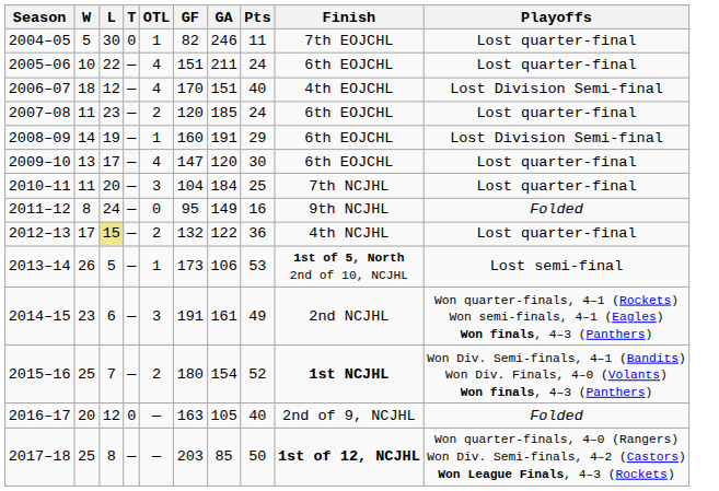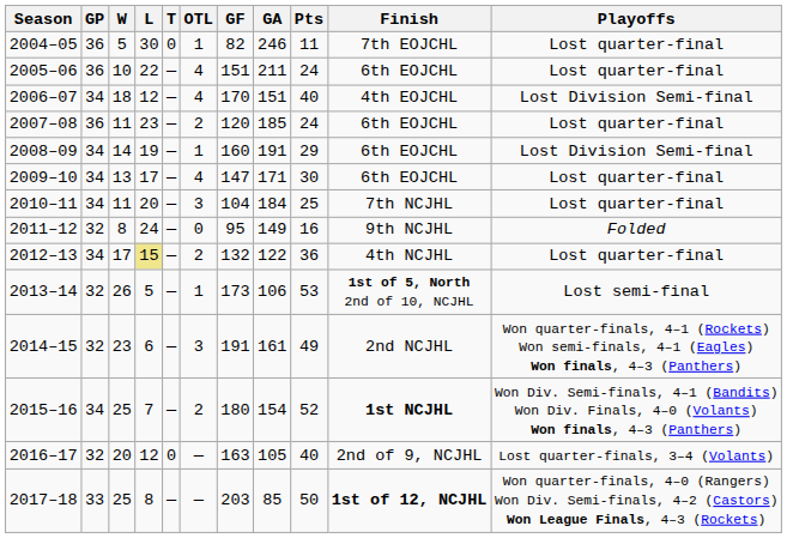 <table class="wikitable" style="text-align:center">
 <tr>
 <th>Season</th>
+<th>GP</th>
 <th>W</th>
 <th>L</th>
 <th>T</th>
 <th>OTL</th>
 <th>GF</th>
 <th>GA</th>
 <th>Pts</th>
 <th>Finish</th>
 <th>Playoffs</th>
 </tr>
 <tr>
 <td>2004–05</td>
+<td>36</td>
 <td>5</td>
 <td>30</td>
 <td>0</td>
 <td>1</td>
 <td>82</td>
 <td>246</td>
 <td>11</td>
 <td>7th EOJCHL</td>
 <td>Lost quarter-final</td>
 </tr>
 <tr>
 <td>2005–06</td>
+<td>36</td>
 <td>10</td>
 <td>22</td>
 <td>—</td>
 <td>4</td>
 <td>151</td>
 <td>211</td>
 <td>24</td>
 <td>6th EOJCHL</td>
 <td>Lost quarter-final</td>
 </tr>
 <tr>
 <td>2006–07</td>
+<td>34</td>
 <td>18</td>
 <td>12</td>
 <td>—</td>
 <td>4</td>
 <td>170</td>
 <td>151</td>
 <td>40</td>
 <td>4th EOJCHL</td>
 <td>Lost Division Semi-final</td>
 </tr>
 <tr>
 <td>2007–08</td>
+<td>36</td>
 <td>11</td>
 <td>23</td>
 <td>—</td>
 <td>2</td>
 <td>120</td>
 <td>185</td>
 <td>24</td>
 <td>6th EOJCHL</td>
 <td>Lost quarter-final</td>
 </tr>
 <tr>
 <td>2008–09</td>
+<td>34</td>
 <td>14</td>
 <td>19</td>
 <td>—</td>
 <td>1</td>
 <td>160</td>
 <td>191</td>
 <td>29</td>
 <td>6th EOJCHL</td>
 <td>Lost Division Semi-final</td>
 </tr>
 <tr>
 <td>2009–10</td>
+<td>34</td>
 <td>13</td>
 <td>17</td>
 <td>—</td>
 <td>4</td>
 <td>147</td>
-<td>120</td>
+<td>171</td>
 <td>30</td>
 <td>6th EOJCHL</td>
 <td>Lost quarter-final</td>
 </tr>
 <tr>
 <td>2010–11</td>
+<td>34</td>
 <td>11</td>
 <td>20</td>
 <td>—</td>
 <td>3</td>
 <td>104</td>
 <td>184</td>
 <td>25</td>
 <td>7th NCJHL</td>
 <td>Lost quarter-final</td>
 </tr>
 <tr>
 <td>2011–12</td>
+<td>32</td>
 <td>8</td>
 <td>24</td>
 <td>—</td>
 <td>0</td>
 <td>95</td>
 <td>149</td>
 <td>16</td>
 <td>9th NCJHL</td>
 <td><em>Folded</em></td>
 </tr>
 <tr>
 <td>2012–13</td>
+<td>34</td>
 <td>17</td>
 <td style="background: khaki;">15</td>
 <td>—</td>
 <td>2</td>
 <td>132</td>
 <td>122</td>
 <td>36</td>
 <td>4th NCJHL</td>
 <td>Lost quarter-final</td>
 </tr>
 <tr>
 <td>2013–14</td>
+<td>32</td>
 <td>26</td>
 <td>5</td>
 <td>—</td>
 <td>1</td>
 <td>173</td>
 <td>106</td>
 <td>53</td>
 <td><small><strong>1st of 5, North</strong><br>2nd of 10, NCJHL</small></td>
 <td>Lost semi-final</td>
 </tr>
 <tr>
 <td>2014–15</td>
+<td>32</td>
 <td>23</td>
 <td>6</td>
 <td>—</td>
 <td>3</td>
 <td>191</td>
 <td>161</td>
 <td>49</td>
 <td>2nd NCJHL</td>
 <td><small>Won quarter-finals, 4–1 (<a href='#'>Rockets</a>)<br>Won semi-finals, 4–1 (<a href='#'>Eagles</a>)<br><strong>Won finals</strong>, 4–3 (<a href='#'>Panthers</a>)</small></td>
 </tr>
 <tr>
 <td>2015–16</td>
+<td>34</td>
 <td>25</td>
 <td>7</td>
 <td>—</td>
 <td>2</td>
 <td>180</td>
 <td>154</td>
 <td>52</td>
 <td><strong>1st NCJHL</strong></td>
 <td><small>Won Div. Semi-finals, 4–1 (<a href='#'>Bandits</a>)<br>Won Div. Finals, 4–0 (<a href='#'>Volants</a>)<br><strong>Won finals</strong>, 4–3 (<a href='#'>Panthers</a>)</small></td>
 </tr>
 <tr>
 <td>2016–17</td>
+<td>32</td>
 <td>20</td>
 <td>12</td>
 <td>0</td>
 <td>—</td>
 <td>163</td>
 <td>105</td>
 <td>40</td>
 <td>2nd of 9, NCJHL</td>
-<td><em>Folded</em></td>
+<td><small> Lost quarter-finals, 3–4 (<a href='#'>Volants</a>)</small></td>
 </tr>
 <tr>
 <td>2017–18</td>
+<td>33</td>
 <td>25</td>
 <td>8</td>
 <td>—</td>
 <td>—</td>
 <td>203</td>
 <td>85</td>
 <td>50</td>
 <td><strong>1st of 12, NCJHL</strong></td>
 <td><small>Won quarter-finals, 4–0 (Rangers)<br>Won Div. Semi-finals, 4–2 (<a href='#'>Castors</a>)<br><strong>Won League Finals</strong>, 4–3 (<a href='#'>Rockets</a>)</small></td>
 </tr>
 </table>
